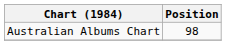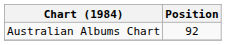 <table class="wikitable sortable" style="text-align:center;">
 <tr>
 <th>Chart (1984)</th>
 <th>Position</th>
 </tr>
 <tr>
 <td align="left">Australian Albums Chart</td>
-<td>98</td>
+<td>92</td>
 </tr>
 <tr>
 </tr>
 </table>
